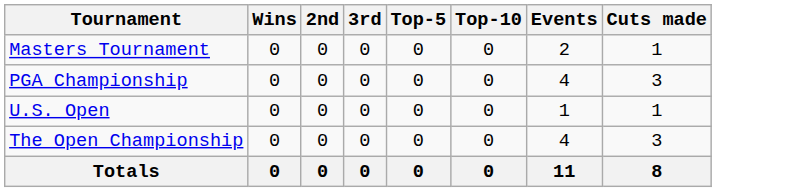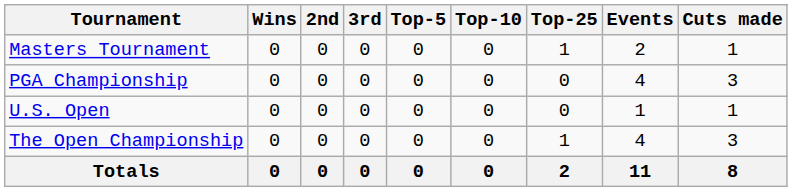 <table class=wikitable style=text-align:center>
 <tr>
 <th>Tournament</th>
 <th>Wins</th>
 <th>2nd</th>
 <th>3rd</th>
 <th>Top-5</th>
 <th>Top-10</th>
+<th>Top-25</th>
 <th>Events</th>
 <th>Cuts made</th>
 </tr>
 <tr>
 <td align=left><a href='#'>Masters Tournament</a></td>
 <td>0</td>
 <td>0</td>
 <td>0</td>
 <td>0</td>
 <td>0</td>
+<td>1</td>
 <td>2</td>
 <td>1</td>
 </tr>
 <tr>
 <td align=left><a href='#'>PGA Championship</a></td>
+<td>0</td>
 <td>0</td>
 <td>0</td>
 <td>0</td>
 <td>0</td>
 <td>0</td>
 <td>4</td>
 <td>3</td>
 </tr>
 <tr>
 <td align=left><a href='#'>U.S. Open</a></td>
 <td>0</td>
 <td>0</td>
 <td>0</td>
 <td>0</td>
 <td>0</td>
+<td>0</td>
 <td>1</td>
 <td>1</td>
 </tr>
 <tr>
 <td align=left><a href='#'>The Open Championship</a></td>
 <td>0</td>
 <td>0</td>
 <td>0</td>
 <td>0</td>
 <td>0</td>
+<td>1</td>
 <td>4</td>
 <td>3</td>
 </tr>
 <tr>
 <th>Totals</th>
 <th>0</th>
 <th>0</th>
 <th>0</th>
 <th>0</th>
 <th>0</th>
+<th>2</th>
 <th>11</th>
 <th>8</th>
 </tr>
 </table>
